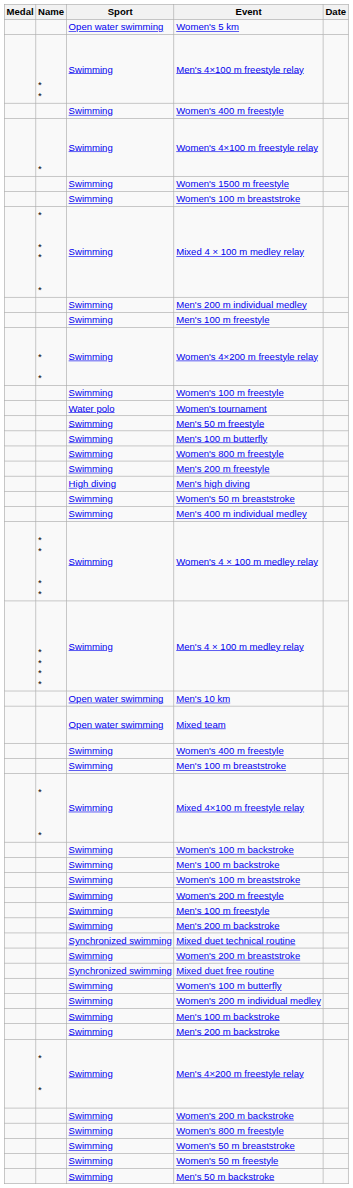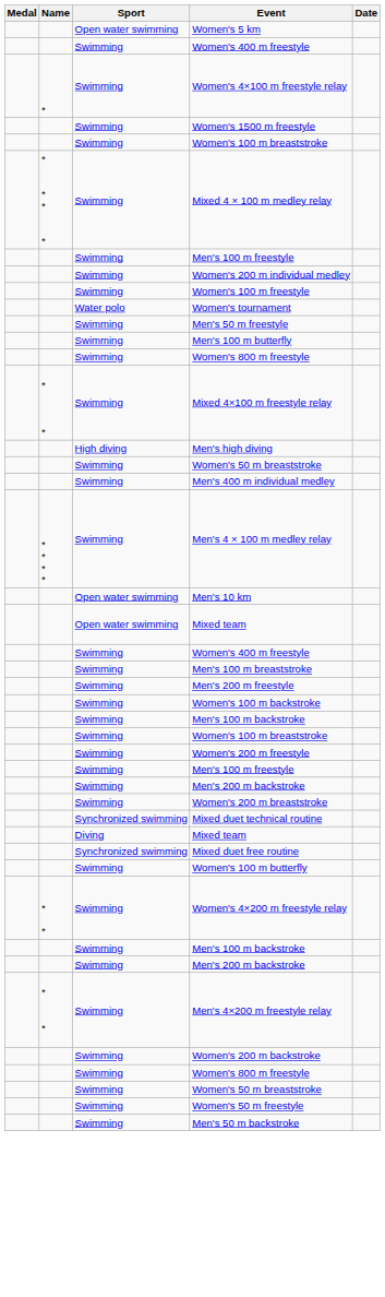 <table class="wikitable sortable" style="font-size:95%">
 <tr>
 <th>Medal</th>
 <th>Name</th>
 <th>Sport</th>
 <th>Event</th>
 <th>Date</th>
 </tr>
 <tr>
 <td></td>
 <td></td>
 <td><a href='#'>Open water swimming</a></td>
 <td><a href='#'>Women's 5 km</a></td>
-<td></td>
-</tr>
-<tr>
-<td></td>
-<td><br><br><br><br>*<br>*</td>
-<td><a href='#'>Swimming</a></td>
-<td><a href='#'>Men's 4×100 m freestyle relay</a></td>
 <td></td>
 </tr>
 <tr>
 <td></td>
 <td></td>
 <td><a href='#'>Swimming</a></td>
 <td><a href='#'>Women's 400 m freestyle</a></td>
 <td></td>
 </tr>
 <tr>
 <td></td>
 <td><br><br><br><br>*<br></td>
 <td><a href='#'>Swimming</a></td>
 <td><a href='#'>Women's 4×100 m freestyle relay</a></td>
 <td></td>
 </tr>
 <tr>
 <td></td>
 <td></td>
 <td><a href='#'>Swimming</a></td>
 <td><a href='#'>Women's 1500 m freestyle</a></td>
 <td></td>
 </tr>
 <tr>
 <td></td>
 <td></td>
 <td><a href='#'>Swimming</a></td>
 <td><a href='#'>Women's 100 m breaststroke</a></td>
 <td></td>
 </tr>
 <tr>
 <td></td>
 <td>*<br><br><br>*<br>*<br><br><br>*</td>
 <td><a href='#'>Swimming</a></td>
 <td><a href='#'>Mixed 4 × 100 m medley relay</a></td>
 <td></td>
 </tr>
 <tr>
 <td></td>
 <td></td>
 <td><a href='#'>Swimming</a></td>
-<td><a href='#'>Men's 200 m individual medley</a></td>
+<td><a href='#'>Men's 100 m freestyle</a></td>
 <td></td>
 </tr>
 <tr>
 <td></td>
 <td></td>
 <td><a href='#'>Swimming</a></td>
-<td><a href='#'>Men's 100 m freestyle</a></td>
-<td></td>
-</tr>
-<tr>
-<td></td>
-<td><br><br>*<br><br>*<br></td>
-<td><a href='#'>Swimming</a></td>
-<td><a href='#'>Women's 4×200 m freestyle relay</a></td>
+<td><a href='#'>Women's 200 m individual medley</a></td>
 <td></td>
 </tr>
 <tr>
 <td></td>
 <td></td>
 <td><a href='#'>Swimming</a></td>
 <td><a href='#'>Women's 100 m freestyle</a></td>
 <td></td>
 </tr>
 <tr>
 <td></td>
 <td></td>
 <td><a href='#'>Water polo</a></td>
 <td><a href='#'>Women's tournament</a></td>
 <td></td>
 </tr>
 <tr>
 <td></td>
 <td></td>
 <td><a href='#'>Swimming</a></td>
 <td><a href='#'>Men's 50 m freestyle</a></td>
 <td></td>
 </tr>
 <tr>
 <td></td>
 <td></td>
 <td><a href='#'>Swimming</a></td>
 <td><a href='#'>Men's 100 m butterfly</a></td>
 <td></td>
 </tr>
 <tr>
 <td></td>
 <td></td>
 <td><a href='#'>Swimming</a></td>
 <td><a href='#'>Women's 800 m freestyle</a></td>
 <td></td>
 </tr>
 <tr>
 <td></td>
-<td></td>
+<td><br>*<br><br><br><br>*</td>
 <td><a href='#'>Swimming</a></td>
-<td><a href='#'>Men's 200 m freestyle</a></td>
+<td><a href='#'>Mixed 4×100 m freestyle relay</a></td>
 <td></td>
 </tr>
 <tr>
 <td></td>
 <td></td>
 <td><a href='#'>High diving</a></td>
 <td><a href='#'>Men's high diving</a></td>
 <td></td>
 </tr>
 <tr>
 <td></td>
 <td></td>
 <td><a href='#'>Swimming</a></td>
 <td><a href='#'>Women's 50 m breaststroke</a></td>
 <td></td>
 </tr>
 <tr>
 <td></td>
 <td></td>
 <td><a href='#'>Swimming</a></td>
 <td><a href='#'>Men's 400 m individual medley</a></td>
-<td></td>
-</tr>
-<tr>
-<td></td>
-<td><br>*<br>*<br><br><br>*<br>*<br></td>
-<td><a href='#'>Swimming</a></td>
-<td><a href='#'>Women's 4 × 100 m medley relay</a></td>
 <td></td>
 </tr>
 <tr>
 <td></td>
 <td><br><br><br><br>*<br>*<br>*<br>*</td>
 <td><a href='#'>Swimming</a></td>
 <td><a href='#'>Men's 4 × 100 m medley relay</a></td>
 <td></td>
 </tr>
 <tr>
 <td></td>
 <td></td>
 <td><a href='#'>Open water swimming</a></td>
 <td><a href='#'>Men's 10 km</a></td>
 <td></td>
 </tr>
 <tr>
 <td></td>
 <td><br><br><br></td>
 <td><a href='#'>Open water swimming</a></td>
 <td><a href='#'>Mixed team</a></td>
 <td></td>
 </tr>
 <tr>
 <td></td>
 <td></td>
 <td><a href='#'>Swimming</a></td>
 <td><a href='#'>Women's 400 m freestyle</a></td>
 <td></td>
 </tr>
 <tr>
 <td></td>
 <td></td>
 <td><a href='#'>Swimming</a></td>
 <td><a href='#'>Men's 100 m breaststroke</a></td>
 <td></td>
 </tr>
 <tr>
 <td></td>
-<td><br>*<br><br><br><br>*</td>
+<td></td>
 <td><a href='#'>Swimming</a></td>
-<td><a href='#'>Mixed 4×100 m freestyle relay</a></td>
+<td><a href='#'>Men's 200 m freestyle</a></td>
 <td></td>
 </tr>
 <tr>
 <td></td>
 <td></td>
 <td><a href='#'>Swimming</a></td>
 <td><a href='#'>Women's 100 m backstroke</a></td>
 <td></td>
 </tr>
 <tr>
 <td></td>
 <td></td>
 <td><a href='#'>Swimming</a></td>
 <td><a href='#'>Men's 100 m backstroke</a></td>
 <td></td>
 </tr>
 <tr>
 <td></td>
 <td></td>
 <td><a href='#'>Swimming</a></td>
 <td><a href='#'>Women's 100 m breaststroke</a></td>
 <td></td>
 </tr>
 <tr>
 <td></td>
 <td></td>
 <td><a href='#'>Swimming</a></td>
 <td><a href='#'>Women's 200 m freestyle</a></td>
 <td></td>
 </tr>
 <tr>
 <td></td>
 <td></td>
 <td><a href='#'>Swimming</a></td>
 <td><a href='#'>Men's 100 m freestyle</a></td>
 <td></td>
 </tr>
 <tr>
 <td></td>
 <td></td>
 <td><a href='#'>Swimming</a></td>
 <td><a href='#'>Men's 200 m backstroke</a></td>
 <td></td>
 </tr>
 <tr>
 <td></td>
+<td></td>
+<td><a href='#'>Swimming</a></td>
+<td><a href='#'>Women's 200 m breaststroke</a></td>
+<td></td>
+</tr>
+<tr>
+<td></td>
 <td><br></td>
 <td><a href='#'>Synchronized swimming</a></td>
 <td><a href='#'>Mixed duet technical routine</a></td>
 <td></td>
 </tr>
 <tr>
 <td></td>
-<td></td>
-<td><a href='#'>Swimming</a></td>
-<td><a href='#'>Women's 200 m breaststroke</a></td>
+<td><br></td>
+<td><a href='#'>Diving</a></td>
+<td><a href='#'>Mixed team</a></td>
 <td></td>
 </tr>
 <tr>
 <td></td>
 <td><br></td>
 <td><a href='#'>Synchronized swimming</a></td>
 <td><a href='#'>Mixed duet free routine</a></td>
 <td></td>
 </tr>
 <tr>
 <td></td>
 <td></td>
 <td><a href='#'>Swimming</a></td>
 <td><a href='#'>Women's 100 m butterfly</a></td>
 <td></td>
 </tr>
 <tr>
 <td></td>
-<td></td>
+<td><br><br>*<br><br>*<br></td>
 <td><a href='#'>Swimming</a></td>
-<td><a href='#'>Women's 200 m individual medley</a></td>
+<td><a href='#'>Women's 4×200 m freestyle relay</a></td>
 <td></td>
 </tr>
 <tr>
 <td></td>
 <td></td>
 <td><a href='#'>Swimming</a></td>
 <td><a href='#'>Men's 100 m backstroke</a></td>
 <td></td>
 </tr>
 <tr>
 <td></td>
 <td></td>
 <td><a href='#'>Swimming</a></td>
 <td><a href='#'>Men's 200 m backstroke</a></td>
 <td></td>
 </tr>
 <tr>
 <td></td>
 <td><br>*<br><br><br>*<br><br></td>
 <td><a href='#'>Swimming</a></td>
 <td><a href='#'>Men's 4×200 m freestyle relay</a></td>
 <td></td>
 </tr>
 <tr>
 <td></td>
 <td></td>
 <td><a href='#'>Swimming</a></td>
 <td><a href='#'>Women's 200 m backstroke</a></td>
 <td></td>
 </tr>
 <tr>
 <td></td>
 <td></td>
 <td><a href='#'>Swimming</a></td>
 <td><a href='#'>Women's 800 m freestyle</a></td>
 <td></td>
 </tr>
 <tr>
 <td></td>
 <td></td>
 <td><a href='#'>Swimming</a></td>
 <td><a href='#'>Women's 50 m breaststroke</a></td>
 <td></td>
 </tr>
 <tr>
 <td></td>
 <td></td>
 <td><a href='#'>Swimming</a></td>
 <td><a href='#'>Women's 50 m freestyle</a></td>
 <td></td>
 </tr>
 <tr>
 <td></td>
 <td></td>
 <td><a href='#'>Swimming</a></td>
 <td><a href='#'>Men's 50 m backstroke</a></td>
 <td></td>
 </tr>
 </table>
